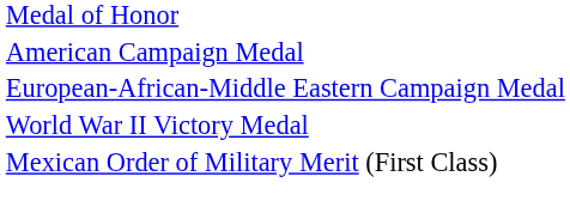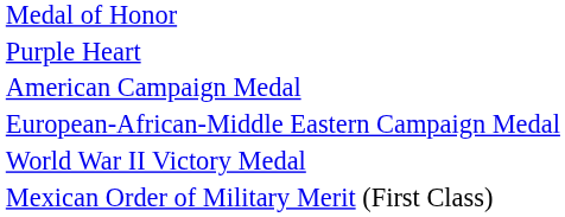 <table>
 <tr>
 <td></td>
 <td><a href='#'>Medal of Honor</a></td>
+</tr>
+<tr>
+<td></td>
+<td><a href='#'>Purple Heart</a></td>
 </tr>
 <tr>
 <td></td>
 <td><a href='#'>American Campaign Medal</a></td>
 </tr>
 <tr>
 <td></td>
 <td><a href='#'>European-African-Middle Eastern Campaign Medal</a></td>
 </tr>
 <tr>
 <td></td>
 <td><a href='#'>World War II Victory Medal</a></td>
 </tr>
 <tr>
 <td></td>
 <td><a href='#'>Mexican Order of Military Merit</a> (First Class)</td>
 </tr>
 </table>
